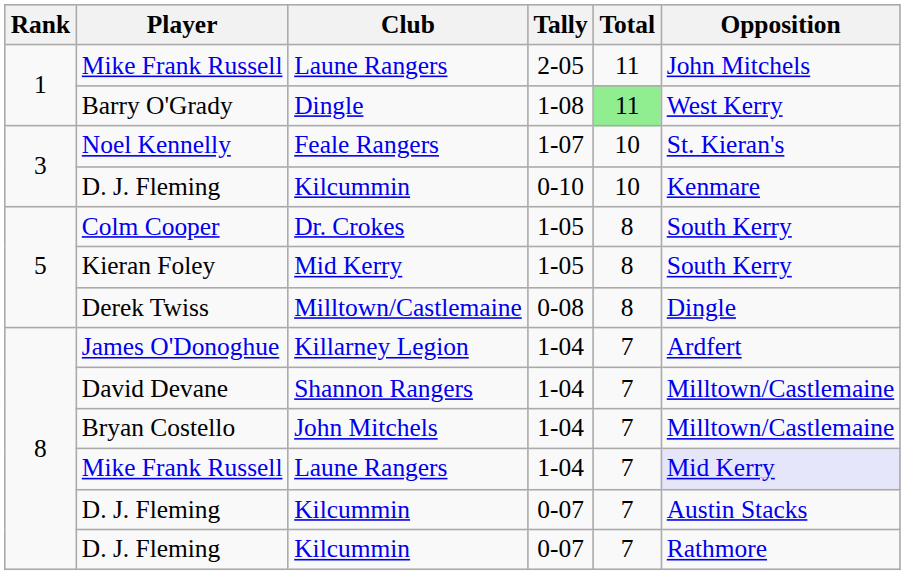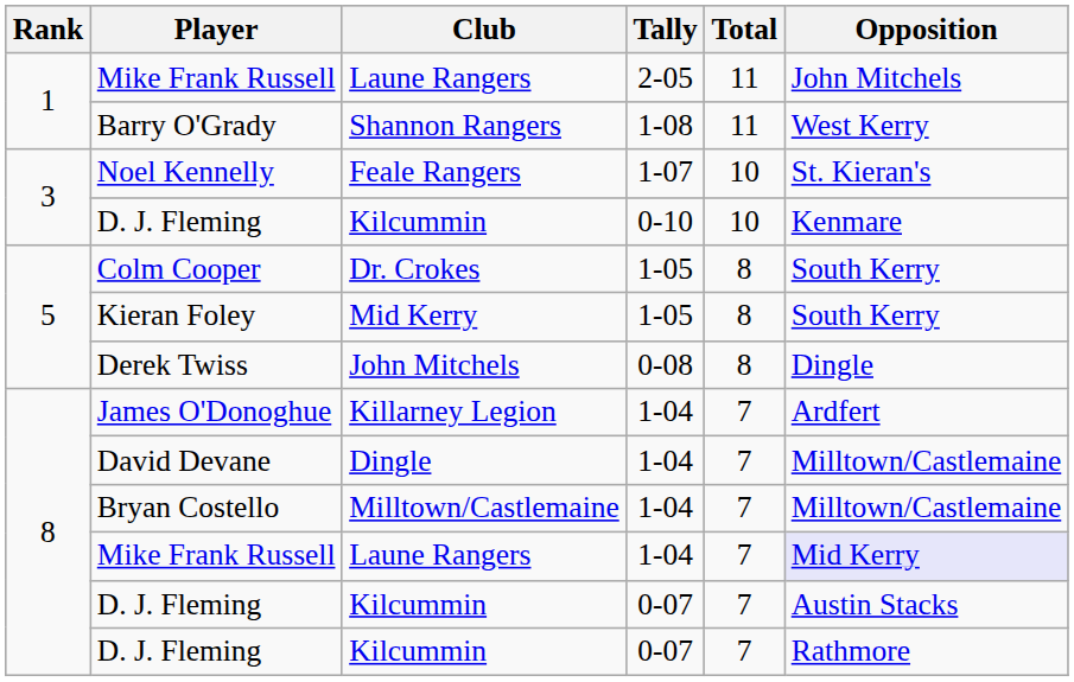 <table class="wikitable">
 <tr>
 <th>Rank</th>
 <th>Player</th>
 <th>Club</th>
 <th>Tally</th>
 <th>Total</th>
 <th>Opposition</th>
 </tr>
 <tr>
 <td rowspan="2" style="text-align:center;">1</td>
 <td><a href='#'>Mike Frank Russell</a></td>
 <td><a href='#'>Laune Rangers</a></td>
 <td align=center>2-05</td>
 <td align=center>11</td>
 <td><a href='#'>John Mitchels</a></td>
 </tr>
 <tr>
 <td>Barry O'Grady</td>
-<td><a href='#'>Dingle</a></td>
+<td><a href='#'>Shannon Rangers</a></td>
 <td align=center>1-08</td>
-<td align=center style="background: lightgreen;">11</td>
+<td align=center>11</td>
 <td><a href='#'>West Kerry</a></td>
 </tr>
 <tr>
 <td rowspan="2" style="text-align:center;">3</td>
 <td><a href='#'>Noel Kennelly</a></td>
 <td><a href='#'>Feale Rangers</a></td>
 <td align=center>1-07</td>
 <td align=center>10</td>
 <td><a href='#'>St. Kieran's</a></td>
 </tr>
 <tr>
 <td>D. J. Fleming</td>
 <td><a href='#'>Kilcummin</a></td>
 <td align=center>0-10</td>
 <td align=center>10</td>
 <td><a href='#'>Kenmare</a></td>
 </tr>
 <tr>
 <td rowspan="3" style="text-align:center;">5</td>
 <td><a href='#'>Colm Cooper</a></td>
 <td><a href='#'>Dr. Crokes</a></td>
 <td align=center>1-05</td>
 <td align=center>8</td>
 <td><a href='#'>South Kerry</a></td>
 </tr>
 <tr>
 <td>Kieran Foley</td>
 <td><a href='#'>Mid Kerry</a></td>
 <td align=center>1-05</td>
 <td align=center>8</td>
 <td><a href='#'>South Kerry</a></td>
 </tr>
 <tr>
 <td>Derek Twiss</td>
-<td><a href='#'>Milltown/Castlemaine</a></td>
+<td><a href='#'>John Mitchels</a></td>
 <td align=center>0-08</td>
 <td align=center>8</td>
 <td><a href='#'>Dingle</a></td>
 </tr>
 <tr>
 <td rowspan="6" style="text-align:center;">8</td>
 <td><a href='#'>James O'Donoghue</a></td>
 <td><a href='#'>Killarney Legion</a></td>
 <td align=center>1-04</td>
 <td align=center>7</td>
 <td><a href='#'>Ardfert</a></td>
 </tr>
 <tr>
 <td>David Devane</td>
-<td><a href='#'>Shannon Rangers</a></td>
+<td><a href='#'>Dingle</a></td>
 <td align=center>1-04</td>
 <td align=center>7</td>
 <td><a href='#'>Milltown/Castlemaine</a></td>
 </tr>
 <tr>
 <td>Bryan Costello</td>
-<td><a href='#'>John Mitchels</a></td>
+<td><a href='#'>Milltown/Castlemaine</a></td>
 <td align=center>1-04</td>
 <td align=center>7</td>
 <td><a href='#'>Milltown/Castlemaine</a></td>
 </tr>
 <tr>
 <td><a href='#'>Mike Frank Russell</a></td>
 <td><a href='#'>Laune Rangers</a></td>
 <td align=center>1-04</td>
 <td align=center>7</td>
 <td style="background: lavender;"><a href='#'>Mid Kerry</a></td>
 </tr>
 <tr>
 <td>D. J. Fleming</td>
 <td><a href='#'>Kilcummin</a></td>
 <td align=center>0-07</td>
 <td align=center>7</td>
 <td><a href='#'>Austin Stacks</a></td>
 </tr>
 <tr>
 <td>D. J. Fleming</td>
 <td><a href='#'>Kilcummin</a></td>
 <td align=center>0-07</td>
 <td align=center>7</td>
 <td><a href='#'>Rathmore</a></td>
 </tr>
 </table>
